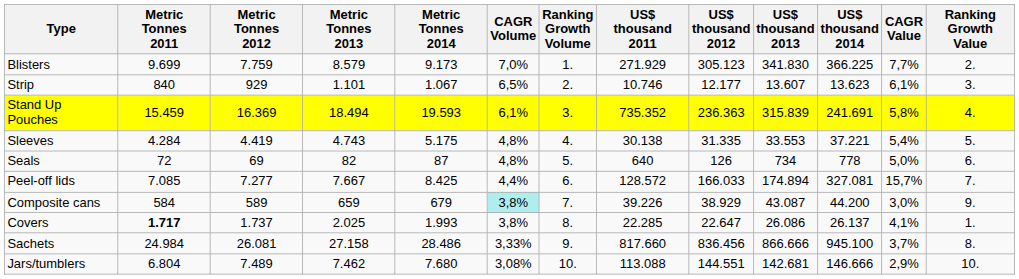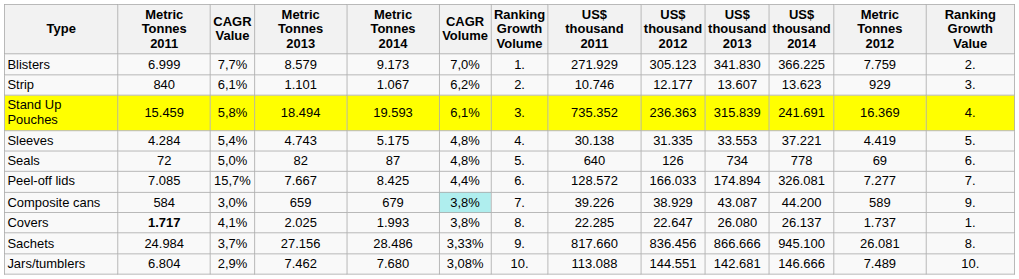 <table class="wikitable sortable">
 <tr>
 <th>Type</th>
 <th>Metric Tonnes<br>2011</th>
-<th>Metric Tonnes<br>2012</th>
+<th>CAGR<br>Value</th>
 <th>Metric Tonnes<br>2013</th>
 <th>Metric Tonnes<br>2014</th>
 <th>CAGR<br>Volume</th>
 <th>Ranking<br>Growth<br>Volume</th>
 <th>US$ thousand<br>2011</th>
 <th>US$<br>thousand<br>2012</th>
 <th>US$<br>thousand<br>2013</th>
 <th>US$<br>thousand<br>2014</th>
-<th>CAGR<br>Value</th>
+<th>Metric Tonnes<br>2012</th>
 <th>Ranking<br>Growth Value</th>
 </tr>
 <tr>
 <td>Blisters</td>
-<td align="center">9.699</td>
-<td align="center">7.759</td>
+<td align="center">6.999</td>
+<td align="center">7,7%</td>
 <td align="center">8.579</td>
 <td align="center">9.173</td>
 <td align="center">7,0%</td>
 <td align="center">1.</td>
 <td align="center">271.929</td>
 <td align="center">305.123</td>
 <td align="center">341.830</td>
 <td align="center">366.225</td>
-<td align="center">7,7%</td>
+<td align="center">7.759</td>
 <td align="center">2.</td>
 </tr>
 <tr>
 <td>Strip</td>
 <td align="center">840</td>
-<td align="center">929</td>
+<td align="center">6,1%</td>
 <td align="center">1.101</td>
 <td align="center">1.067</td>
-<td align="center">6,5%</td>
+<td align="center">6,2%</td>
 <td align="center">2.</td>
 <td align="center">10.746</td>
 <td align="center">12.177</td>
 <td align="center">13.607</td>
 <td align="center">13.623</td>
-<td align="center">6,1%</td>
+<td align="center">929</td>
 <td align="center">3.</td>
 </tr>
 <tr>
 <td style="background: yellow">Stand Up Pouches</td>
 <td style="background: yellow" align="center">15.459</td>
-<td style="background: yellow" align="center">16.369</td>
+<td style="background: yellow" align="center">5,8%</td>
 <td style="background: yellow" align="center">18.494</td>
 <td style="background: yellow" align="center">19.593</td>
 <td style="background: yellow" align="center">6,1%</td>
 <td style="background: yellow" align="center">3.</td>
 <td style="background: yellow" align="center">735.352</td>
 <td style="background: yellow" align="center">236.363</td>
 <td style="background: yellow" align="center">315.839</td>
 <td style="background: yellow" align="center">241.691</td>
-<td style="background: yellow" align="center">5,8%</td>
+<td style="background: yellow" align="center">16.369</td>
 <td style="background: yellow" align="center">4.</td>
 </tr>
 <tr>
 <td>Sleeves</td>
 <td align="center">4.284</td>
-<td align="center">4.419</td>
+<td align="center">5,4%</td>
 <td align="center">4.743</td>
 <td align="center">5.175</td>
 <td align="center">4,8%</td>
 <td align="center">4.</td>
 <td align="center">30.138</td>
 <td align="center">31.335</td>
 <td align="center">33.553</td>
 <td align="center">37.221</td>
-<td align="center">5,4%</td>
+<td align="center">4.419</td>
 <td align="center">5.</td>
 </tr>
 <tr>
 <td>Seals</td>
 <td align="center">72</td>
-<td align="center">69</td>
+<td align="center">5,0%</td>
 <td align="center">82</td>
 <td align="center">87</td>
 <td align="center">4,8%</td>
 <td align="center">5.</td>
 <td align="center">640</td>
 <td align="center">126</td>
 <td align="center">734</td>
 <td align="center">778</td>
-<td align="center">5,0%</td>
+<td align="center">69</td>
 <td align="center">6.</td>
 </tr>
 <tr>
 <td>Peel-off lids</td>
 <td align="center">7.085</td>
-<td align="center">7.277</td>
+<td align="center">15,7%</td>
 <td align="center">7.667</td>
 <td align="center">8.425</td>
 <td align="center">4,4%</td>
 <td align="center">6.</td>
 <td align="center">128.572</td>
 <td align="center">166.033</td>
 <td align="center">174.894</td>
-<td align="center">327.081</td>
-<td align="center">15,7%</td>
+<td align="center">326.081</td>
+<td align="center">7.277</td>
 <td align="center">7.</td>
 </tr>
 <tr>
 <td>Composite cans</td>
 <td align="center">584</td>
-<td align="center">589</td>
+<td align="center">3,0%</td>
 <td align="center">659</td>
 <td align="center">679</td>
 <td align="center" style="background: paleturquoise;">3,8%</td>
 <td align="center">7.</td>
 <td align="center">39.226</td>
 <td align="center">38.929</td>
 <td align="center">43.087</td>
 <td align="center">44.200</td>
-<td align="center">3,0%</td>
+<td align="center">589</td>
 <td align="center">9.</td>
 </tr>
 <tr>
 <td>Covers</td>
 <td align="center"><strong>1.717</strong></td>
-<td align="center">1.737</td>
+<td align="center">4,1%</td>
 <td align="center">2.025</td>
 <td align="center">1.993</td>
 <td align="center">3,8%</td>
 <td align="center">8.</td>
 <td align="center">22.285</td>
 <td align="center">22.647</td>
-<td align="center">26.086</td>
+<td align="center">26.080</td>
 <td align="center">26.137</td>
-<td align="center">4,1%</td>
+<td align="center">1.737</td>
 <td align="center">1.</td>
 </tr>
 <tr>
 <td>Sachets</td>
 <td align="center">24.984</td>
-<td align="center">26.081</td>
-<td align="center">27.158</td>
+<td align="center">3,7%</td>
+<td align="center">27.156</td>
 <td align="center">28.486</td>
 <td align="center">3,33%</td>
 <td align="center">9.</td>
 <td align="center">817.660</td>
 <td align="center">836.456</td>
 <td align="center">866.666</td>
 <td align="center">945.100</td>
-<td align="center">3,7%</td>
+<td align="center">26.081</td>
 <td align="center">8.</td>
 </tr>
 <tr>
 <td>Jars/tumblers</td>
 <td align="center">6.804</td>
-<td align="center">7.489</td>
+<td align="center">2,9%</td>
 <td align="center">7.462</td>
 <td align="center">7.680</td>
 <td align="center">3,08%</td>
 <td align="center">10.</td>
 <td align="center">113.088</td>
 <td align="center">144.551</td>
 <td align="center">142.681</td>
 <td align="center">146.666</td>
-<td align="center">2,9%</td>
+<td align="center">7.489</td>
 <td align="center">10.</td>
 </tr>
 </table>
